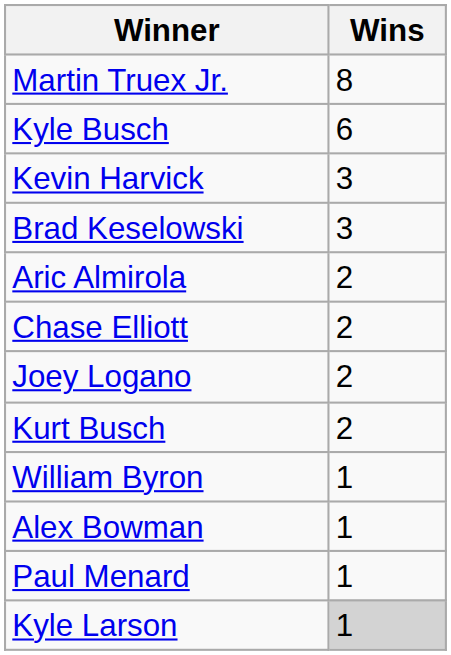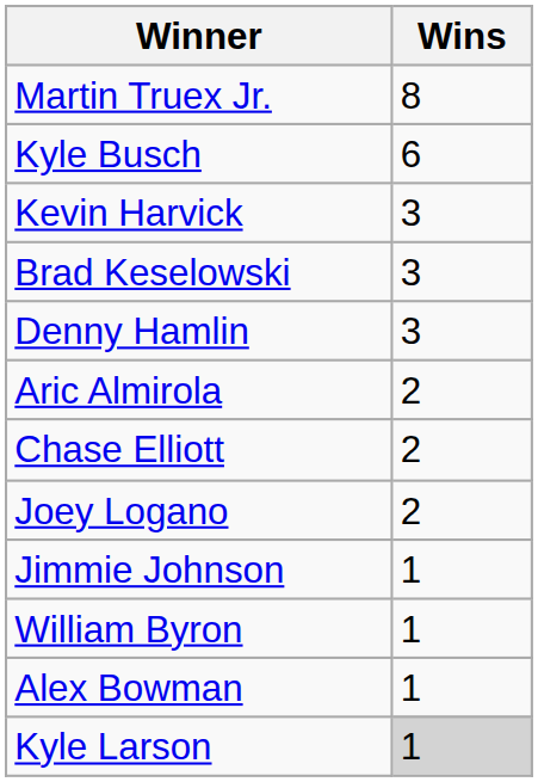 <table class="wikitable" style="font-size:95%">
 <tr>
 <th style="width:150px;">Winner</th>
 <th style="width:50px;">Wins</th>
 </tr>
 <tr>
 <td><a href='#'>Martin Truex Jr.</a></td>
 <td>8</td>
 </tr>
 <tr>
 <td><a href='#'>Kyle Busch</a></td>
 <td>6</td>
 </tr>
 <tr>
 <td><a href='#'>Kevin Harvick</a></td>
 <td>3</td>
 </tr>
 <tr>
 <td><a href='#'>Brad Keselowski</a></td>
 <td>3</td>
 </tr>
 <tr>
+<td><a href='#'>Denny Hamlin</a></td>
+<td>3</td>
+</tr>
+<tr>
 <td><a href='#'>Aric Almirola</a></td>
 <td>2</td>
 </tr>
 <tr>
 <td><a href='#'>Chase Elliott</a></td>
 <td>2</td>
 </tr>
 <tr>
 <td><a href='#'>Joey Logano</a></td>
 <td>2</td>
 </tr>
 <tr>
-<td><a href='#'>Kurt Busch</a></td>
-<td>2</td>
+<td><a href='#'>Jimmie Johnson</a></td>
+<td>1</td>
 </tr>
 <tr>
 <td><a href='#'>William Byron</a></td>
 <td>1</td>
 </tr>
 <tr>
 <td><a href='#'>Alex Bowman</a></td>
 <td>1</td>
 </tr>
 <tr>
-<td><a href='#'>Paul Menard</a></td>
-<td>1</td>
-</tr>
-<tr>
 <td><a href='#'>Kyle Larson</a></td>
 <td style="background: lightgrey;">1</td>
 </tr>
 </table>
